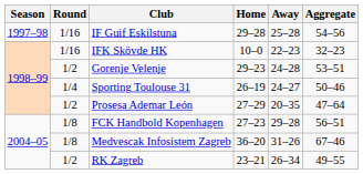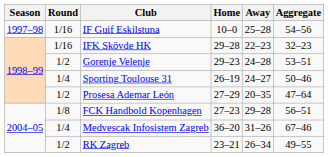 <table class="wikitable" style="text-align: left">
 <tr>
 <th>Season</th>
 <th>Round</th>
 <th>Club</th>
 <th>Home</th>
 <th>Away</th>
 <th>Aggregate</th>
 </tr>
 <tr>
 <td><a href='#'>1997–98</a></td>
 <td align=center>1/16</td>
 <td> <a href='#'>IF Guif Eskilstuna</a></td>
-<td align=center>29–28</td>
+<td align=center>10–0</td>
 <td align=center>25–28</td>
 <td align=center>54–56</td>
 </tr>
 <tr>
 <td rowspan=4 bgcolor=FFDAB9><a href='#'>1998–99</a></td>
 <td align=center>1/16</td>
 <td> <a href='#'>IFK Skövde HK</a></td>
-<td align=center>10–0</td>
+<td align=center>29–28</td>
 <td align=center>22–23</td>
 <td align=center>32–23</td>
 </tr>
 <tr>
 <td align=center>1/2</td>
 <td> <a href='#'>Gorenje Velenje</a></td>
 <td align=center>29–23</td>
 <td align=center>24–28</td>
 <td align=center>53–51</td>
 </tr>
 <tr>
 <td align=center>1/4</td>
 <td> <a href='#'>Sporting Toulouse 31</a></td>
 <td align=center>26–19</td>
 <td align=center>24–27</td>
 <td align=center>50–46</td>
 </tr>
 <tr>
 <td align=center>1/2</td>
 <td> <a href='#'>Prosesa Ademar León</a></td>
 <td align=center>27–29</td>
 <td align=center>20–35</td>
 <td align=center>47–64</td>
 </tr>
 <tr>
 <td rowspan=3><a href='#'>2004–05</a></td>
 <td align=center>1/8</td>
 <td> <a href='#'>FCK Handbold Kopenhagen</a></td>
 <td align=center>27–23</td>
 <td align=center>29–28</td>
 <td align=center>56–51</td>
 </tr>
 <tr>
-<td align=center>1/8</td>
+<td align=center>1/4</td>
 <td> <a href='#'>Medvescak Infosistem Zagreb</a></td>
 <td align=center>36–20</td>
 <td align=center>31–26</td>
 <td align=center>67–46</td>
 </tr>
 <tr>
 <td align=center>1/2</td>
 <td> <a href='#'>RK Zagreb</a></td>
 <td align=center>23–21</td>
 <td align=center>26–34</td>
 <td align=center>49–55</td>
 </tr>
 </table>
